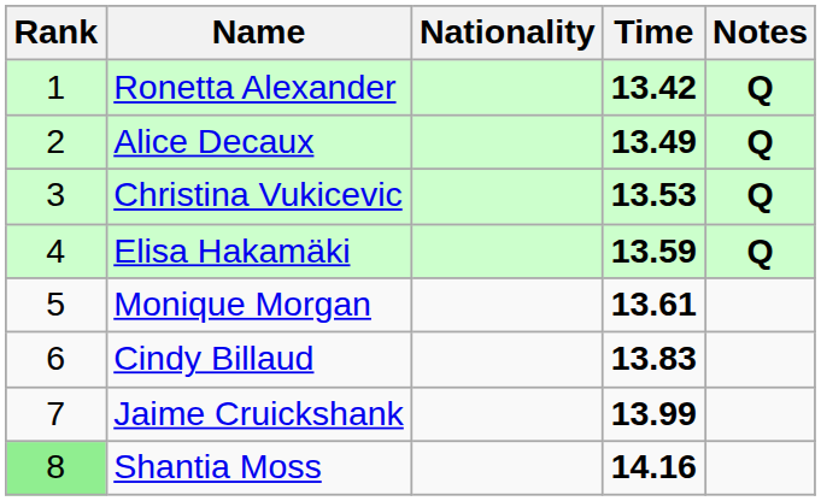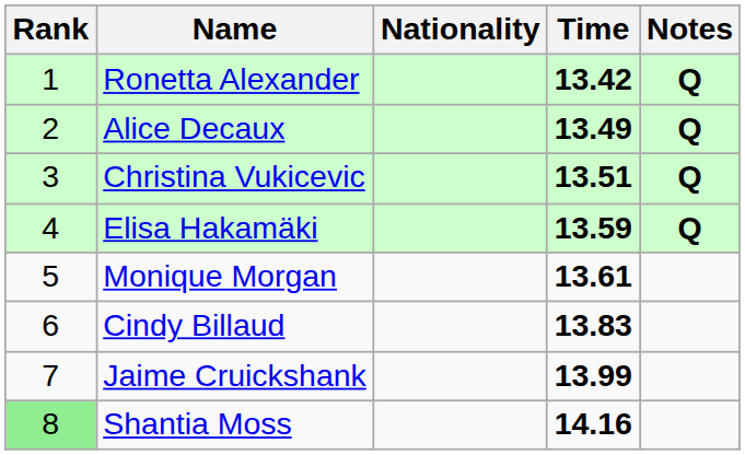 <table class="wikitable sortable" style="text-align:center">
 <tr>
 <th>Rank</th>
 <th>Name</th>
 <th>Nationality</th>
 <th>Time</th>
 <th>Notes</th>
 </tr>
 <tr bgcolor=ccffcc>
 <td>1</td>
 <td align=left><a href='#'>Ronetta Alexander</a></td>
 <td align=left></td>
 <td><strong>13.42</strong></td>
 <td><strong>Q</strong></td>
 </tr>
 <tr bgcolor=ccffcc>
 <td>2</td>
 <td align=left><a href='#'>Alice Decaux</a></td>
 <td align=left></td>
 <td><strong>13.49</strong></td>
 <td><strong>Q</strong></td>
 </tr>
 <tr bgcolor=ccffcc>
 <td>3</td>
 <td align=left><a href='#'>Christina Vukicevic</a></td>
 <td align=left></td>
-<td><strong>13.53</strong></td>
+<td><strong>13.51</strong></td>
 <td><strong>Q</strong></td>
 </tr>
 <tr bgcolor=ccffcc>
 <td>4</td>
 <td align=left><a href='#'>Elisa Hakamäki</a></td>
 <td align=left></td>
 <td><strong>13.59</strong></td>
 <td><strong>Q</strong></td>
 </tr>
 <tr>
 <td>5</td>
 <td align=left><a href='#'>Monique Morgan</a></td>
 <td align=left></td>
 <td><strong>13.61</strong></td>
 <td></td>
 </tr>
 <tr>
 <td>6</td>
 <td align=left><a href='#'>Cindy Billaud</a></td>
 <td align=left></td>
 <td><strong>13.83</strong></td>
 <td></td>
 </tr>
 <tr>
 <td>7</td>
 <td align=left><a href='#'>Jaime Cruickshank</a></td>
 <td align=left></td>
 <td><strong>13.99</strong></td>
 <td></td>
 </tr>
 <tr>
 <td style="background: lightgreen;">8</td>
 <td align=left><a href='#'>Shantia Moss</a></td>
 <td align=left></td>
 <td><strong>14.16</strong></td>
 <td></td>
 </tr>
 </table>
